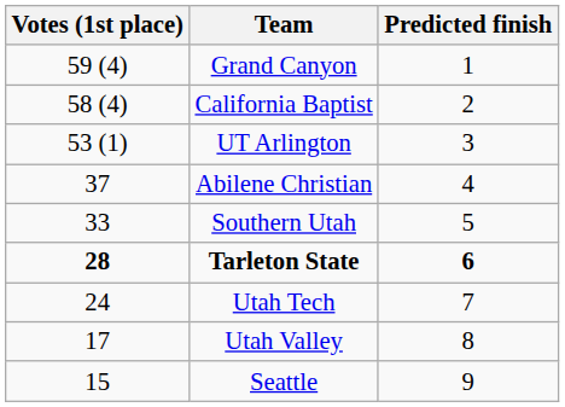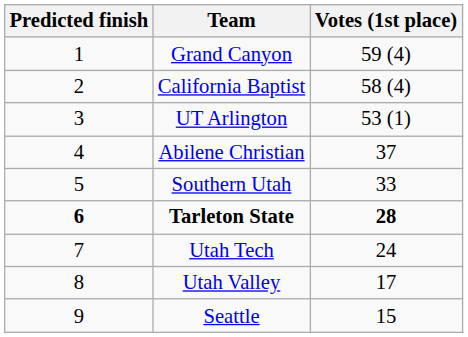 <table class="wikitable">
 <tr align=center>
+<th style= >Predicted finish</th>
+<th style= >Team</th>
 <th style= >Votes (1st place)</th>
-<th style= >Team</th>
-<th style= >Predicted finish</th>
 </tr>
 <tr align="center">
+<td>1</td>
+<td><a href='#'>Grand Canyon</a></td>
 <td>59 (4)</td>
-<td><a href='#'>Grand Canyon</a></td>
-<td>1</td>
 </tr>
 <tr align="center">
+<td>2</td>
+<td><a href='#'>California Baptist</a></td>
 <td>58 (4)</td>
-<td><a href='#'>California Baptist</a></td>
-<td>2</td>
 </tr>
 <tr align="center">
+<td>3</td>
+<td><a href='#'>UT Arlington</a></td>
 <td>53 (1)</td>
-<td><a href='#'>UT Arlington</a></td>
-<td>3</td>
 </tr>
 <tr align="center">
+<td>4</td>
+<td><a href='#'>Abilene Christian</a></td>
 <td>37</td>
-<td><a href='#'>Abilene Christian</a></td>
-<td>4</td>
 </tr>
 <tr align="center">
+<td>5</td>
+<td><a href='#'>Southern Utah</a></td>
 <td>33</td>
-<td><a href='#'>Southern Utah</a></td>
-<td>5</td>
 </tr>
 <tr align="center">
+<td><strong>6</strong></td>
+<td><strong>Tarleton State</strong></td>
 <td><strong>28</strong></td>
-<td><strong>Tarleton State</strong></td>
-<td><strong>6</strong></td>
 </tr>
 <tr align="center">
+<td>7</td>
+<td><a href='#'>Utah Tech</a></td>
 <td>24</td>
-<td><a href='#'>Utah Tech</a></td>
-<td>7</td>
 </tr>
 <tr align="center">
+<td>8</td>
+<td><a href='#'>Utah Valley</a></td>
 <td>17</td>
-<td><a href='#'>Utah Valley</a></td>
-<td>8</td>
 </tr>
 <tr align="center">
+<td>9</td>
+<td><a href='#'>Seattle</a></td>
 <td>15</td>
-<td><a href='#'>Seattle</a></td>
-<td>9</td>
 </tr>
 </table>
